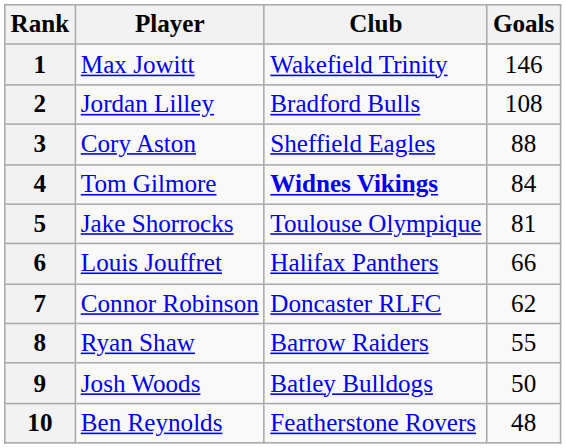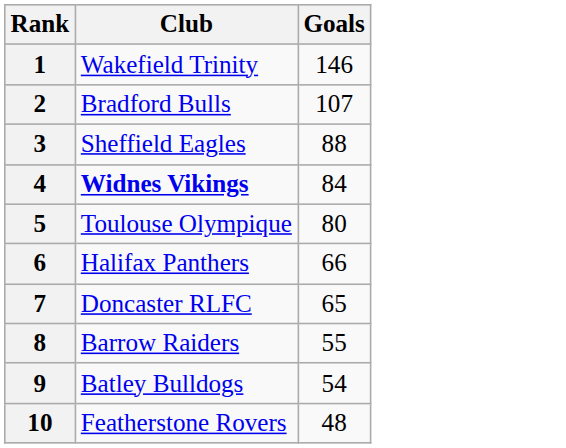 <table class="wikitable" style="text-align:center">
 <tr>
 <th>Rank</th>
-<th>Player</th>
 <th>Club</th>
 <th>Goals</th>
 </tr>
 <tr>
 <th>1</th>
-<td style="text-align:left"> <a href='#'>Max Jowitt</a></td>
 <td style="text-align:left"> <a href='#'>Wakefield Trinity</a></td>
 <td>146</td>
 </tr>
 <tr>
 <th>2</th>
-<td style="text-align:left"> <a href='#'>Jordan Lilley</a></td>
 <td style="text-align:left"> <a href='#'>Bradford Bulls</a></td>
-<td>108</td>
+<td>107</td>
 </tr>
 <tr>
 <th>3</th>
-<td style="text-align:left"> <a href='#'>Cory Aston</a></td>
 <td style="text-align:left"> <a href='#'>Sheffield Eagles</a></td>
 <td>88</td>
 </tr>
 <tr>
 <th>4</th>
-<td style="text-align:left"> <a href='#'>Tom Gilmore</a></td>
 <td style="text-align:left"><strong> <a href='#'>Widnes Vikings</a></strong></td>
 <td>84</td>
 </tr>
 <tr>
 <th>5</th>
-<td style="text-align:left"> <a href='#'>Jake Shorrocks</a></td>
 <td style="text-align:left"> <a href='#'>Toulouse Olympique</a></td>
-<td>81</td>
+<td>80</td>
 </tr>
 <tr>
 <th>6</th>
-<td style="text-align:left"> <a href='#'>Louis Jouffret</a></td>
 <td style="text-align:left"> <a href='#'>Halifax Panthers</a></td>
 <td>66</td>
 </tr>
 <tr>
 <th>7</th>
-<td style="text-align:left"> <a href='#'>Connor Robinson</a></td>
 <td style="text-align:left"> <a href='#'>Doncaster RLFC</a></td>
-<td>62</td>
+<td>65</td>
 </tr>
 <tr>
 <th>8</th>
-<td style="text-align:left"> <a href='#'>Ryan Shaw</a></td>
 <td style="text-align:left"> <a href='#'>Barrow Raiders</a></td>
 <td>55</td>
 </tr>
 <tr>
 <th>9</th>
-<td style="text-align:left"> <a href='#'>Josh Woods</a></td>
 <td style="text-align:left"> <a href='#'>Batley Bulldogs</a></td>
-<td>50</td>
+<td>54</td>
 </tr>
 <tr>
 <th>10</th>
-<td style="text-align:left"> <a href='#'>Ben Reynolds</a></td>
 <td style="text-align:left"> <a href='#'>Featherstone Rovers</a></td>
 <td>48</td>
 </tr>
 </table>
